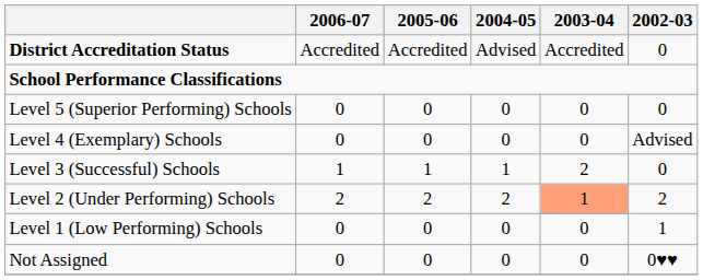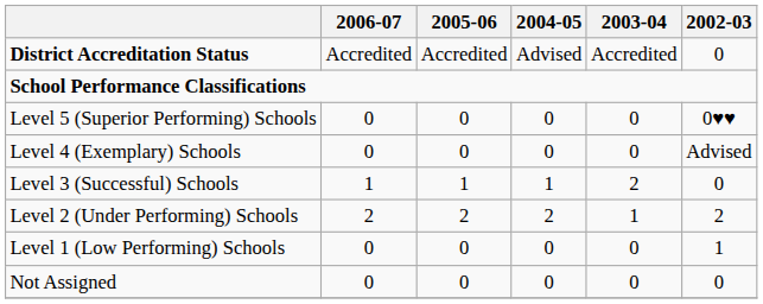 <table class="wikitable" style="font-size: 95%;">
 <tr>
 <th></th>
 <th>2006-07</th>
 <th>2005-06</th>
 <th>2004-05</th>
 <th>2003-04</th>
 <th>2002-03</th>
 </tr>
 <tr>
 <td align="left"><strong>District Accreditation Status</strong></td>
 <td align="center">Accredited</td>
 <td align="center">Accredited</td>
 <td align="center">Advised</td>
 <td align="center">Accredited</td>
 <td align="center">0</td>
 </tr>
 <tr>
 <td align="left" colspan="6"><strong>School Performance Classifications</strong></td>
 </tr>
 <tr>
 <td align="left">Level 5 (Superior Performing) Schools</td>
 <td align="center">0</td>
 <td align="center">0</td>
 <td align="center">0</td>
 <td align="center">0</td>
-<td align="center">0</td>
+<td align="center">0♥♥</td>
 </tr>
 <tr>
 <td align="left">Level 4 (Exemplary) Schools</td>
 <td align="center">0</td>
 <td align="center">0</td>
 <td align="center">0</td>
 <td align="center">0</td>
 <td align="center">Advised</td>
 </tr>
 <tr>
 <td align="left">Level 3 (Successful) Schools</td>
 <td align="center">1</td>
 <td align="center">1</td>
 <td align="center">1</td>
 <td align="center">2</td>
 <td align="center">0</td>
 </tr>
 <tr>
 <td align="left">Level 2 (Under Performing) Schools</td>
 <td align="center">2</td>
 <td align="center">2</td>
 <td align="center">2</td>
-<td align="center" style="background: lightsalmon;">1</td>
+<td align="center">1</td>
 <td align="center">2</td>
 </tr>
 <tr>
 <td align="left">Level 1 (Low Performing) Schools</td>
 <td align="center">0</td>
 <td align="center">0</td>
 <td align="center">0</td>
 <td align="center">0</td>
 <td align="center">1</td>
 </tr>
 <tr>
 <td align="left">Not Assigned</td>
 <td align="center">0</td>
 <td align="center">0</td>
 <td align="center">0</td>
 <td align="center">0</td>
-<td align="center">0♥♥</td>
+<td align="center">0</td>
 </tr>
 <tr>
 </tr>
 </table>
